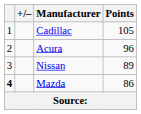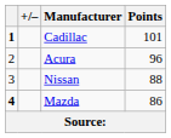 <table class="wikitable" style="font-size: 95%;">
 <tr>
 <th scope="col"></th>
 <th scope="col">+/–</th>
 <th scope="col">Manufacturer</th>
 <th scope="col">Points</th>
 </tr>
 <tr>
-<td align=center>1</td>
+<td align=center><strong>1</strong></td>
 <td align="left"></td>
 <td> <a href='#'>Cadillac</a></td>
-<td align=right>105</td>
+<td align=right>101</td>
 </tr>
 <tr>
 <td align=center>2</td>
 <td align="left"></td>
 <td> <a href='#'>Acura</a></td>
 <td align=right>96</td>
 </tr>
 <tr>
 <td align=center>3</td>
 <td align="left"></td>
 <td> <a href='#'>Nissan</a></td>
-<td align=right>89</td>
+<td align=right>88</td>
 </tr>
 <tr>
 <td align=center><strong>4</strong></td>
 <td align="left"></td>
 <td> <a href='#'>Mazda</a></td>
 <td align=right>86</td>
 </tr>
 <tr>
 <th colspan=5>Source:</th>
 </tr>
 </table>
